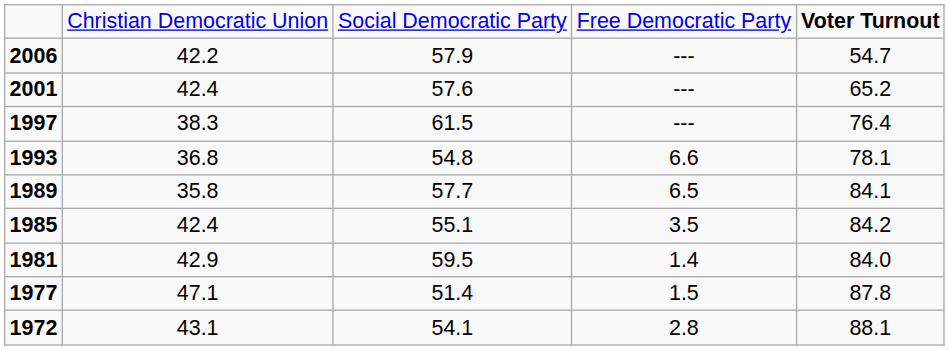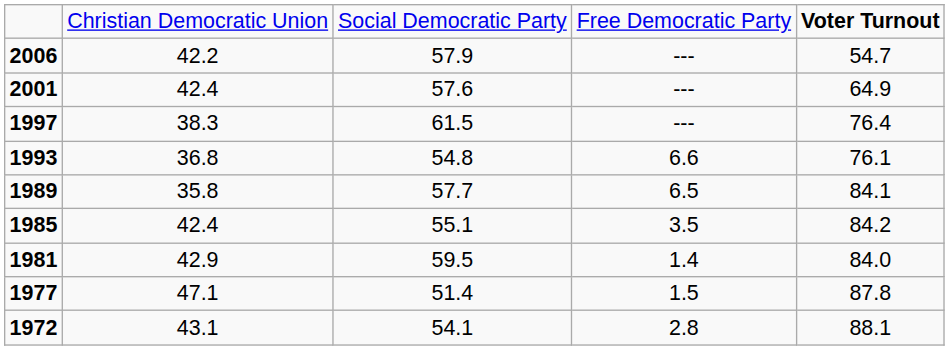 <table class="wikitable">
 <tr align="center">
 <td></td>
 <td><a href='#'>Christian Democratic Union</a></td>
 <td><a href='#'>Social Democratic Party</a></td>
 <td><a href='#'>Free Democratic Party</a></td>
 <td><strong>Voter Turnout</strong></td>
 </tr>
 <tr align="center">
 <td><strong>2006</strong></td>
 <td>42.2</td>
 <td>57.9</td>
 <td>---</td>
 <td>54.7</td>
 </tr>
 <tr align="center">
 <td><strong>2001</strong></td>
 <td>42.4</td>
 <td>57.6</td>
 <td>---</td>
-<td>65.2</td>
+<td>64.9</td>
 </tr>
 <tr align="center">
 <td><strong>1997</strong></td>
 <td>38.3</td>
 <td>61.5</td>
 <td>---</td>
 <td>76.4</td>
 </tr>
 <tr align="center">
 <td><strong>1993</strong></td>
 <td>36.8</td>
 <td>54.8</td>
 <td>6.6</td>
-<td>78.1</td>
+<td>76.1</td>
 </tr>
 <tr align="center">
 <td><strong>1989</strong></td>
 <td>35.8</td>
 <td>57.7</td>
 <td>6.5</td>
 <td>84.1</td>
 </tr>
 <tr align="center">
 <td><strong>1985</strong></td>
 <td>42.4</td>
 <td>55.1</td>
 <td>3.5</td>
 <td>84.2</td>
 </tr>
 <tr align="center">
 <td><strong>1981</strong></td>
 <td>42.9</td>
 <td>59.5</td>
 <td>1.4</td>
 <td>84.0</td>
 </tr>
 <tr align="center">
 <td><strong>1977</strong></td>
 <td>47.1</td>
 <td>51.4</td>
 <td>1.5</td>
 <td>87.8</td>
 </tr>
 <tr align="center">
 <td><strong>1972</strong></td>
 <td>43.1</td>
 <td>54.1</td>
 <td>2.8</td>
 <td>88.1</td>
 </tr>
 </table>
